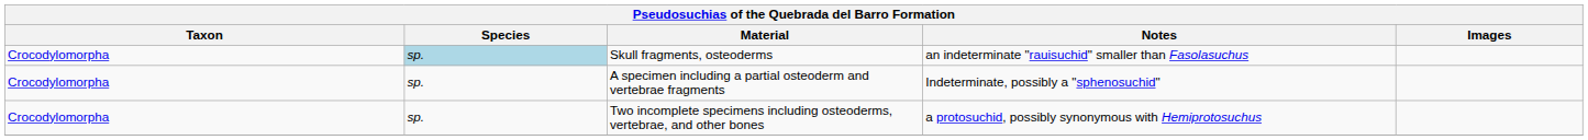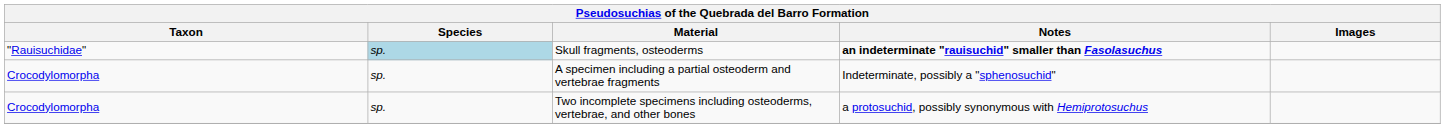 <table class="wikitable" align="center">
 <tr>
 <th colspan="7" align="center"><strong><a href='#'>Pseudosuchias</a> of the Quebrada del Barro Formation</strong></th>
 </tr>
 <tr>
 <th>Taxon</th>
 <th>Species</th>
 <th width="20%">Material</th>
 <th width="30%">Notes</th>
 <th>Images</th>
 </tr>
 <tr>
-<td><a href='#'>Crocodylomorpha</a></td>
+<td>"<a href='#'>Rauisuchidae</a>"</td>
 <td style="background: lightblue;"><em>sp.</em></td>
 <td>Skull fragments, osteoderms</td>
-<td>an indeterminate "<a href='#'>rauisuchid</a>" smaller than <em><a href='#'>Fasolasuchus</a></em></td>
+<td><strong>an indeterminate "<a href='#'>rauisuchid</a>" smaller than <em><a href='#'>Fasolasuchus</a></em></strong></td>
 <td></td>
 </tr>
 <tr>
 <td><a href='#'>Crocodylomorpha</a></td>
 <td><em>sp.</em></td>
 <td>A specimen including a partial osteoderm and vertebrae fragments</td>
 <td>Indeterminate, possibly a "<a href='#'>sphenosuchid</a>"</td>
 <td></td>
 </tr>
 <tr>
 <td><a href='#'>Crocodylomorpha</a></td>
 <td><em>sp.</em></td>
 <td>Two incomplete specimens including osteoderms, vertebrae, and other bones</td>
 <td>a <a href='#'>protosuchid</a>, possibly synonymous with <em><a href='#'>Hemiprotosuchus</a></em></td>
 <td></td>
 </tr>
 <tr>
 </tr>
 </table>
